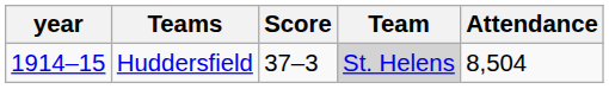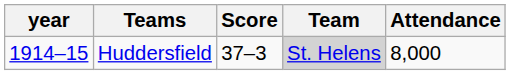 <table class="wikitable">
 <tr>
 <th>year</th>
 <th>Teams</th>
 <th>Score</th>
 <th>Team</th>
 <th>Attendance</th>
 </tr>
 <tr>
 <td><a href='#'>1914–15</a></td>
 <td> <a href='#'>Huddersfield</a></td>
 <td>37–3</td>
 <td style="background: lightgrey;"> <a href='#'>St. Helens</a></td>
-<td>8,504</td>
+<td>8,000</td>
 </tr>
 </table>
